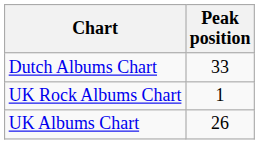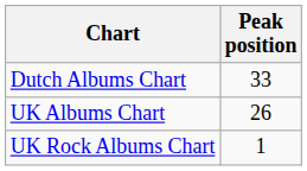 <table class="wikitable">
 <tr>
 <th>Chart</th>
 <th>Peak<br>position</th>
 </tr>
 <tr>
 <td><a href='#'>Dutch Albums Chart</a></td>
 <td align="center">33</td>
 </tr>
 <tr>
+<td><a href='#'>UK Albums Chart</a></td>
+<td align="center">26</td>
+</tr>
+<tr>
 <td><a href='#'>UK Rock Albums Chart</a></td>
 <td align="center">1</td>
 </tr>
-<tr>
-<td><a href='#'>UK Albums Chart</a></td>
-<td align="center">26</td>
-</tr>
 </table>
